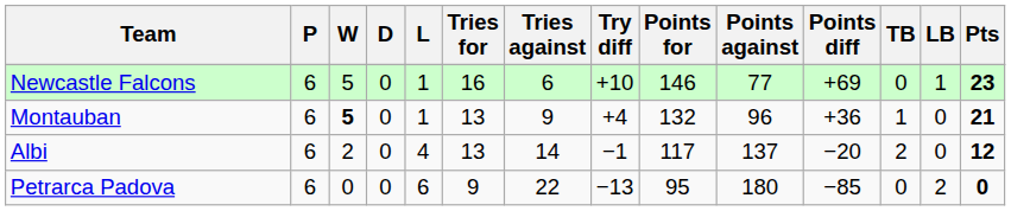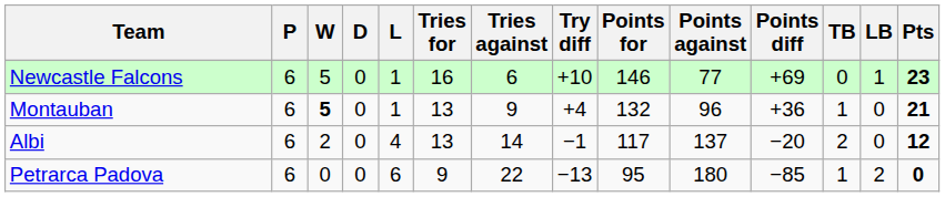 <table class="wikitable" style="text-align: center;">
 <tr>
 <th width="200">Team</th>
 <th width="20">P</th>
 <th width="20">W</th>
 <th width="20">D</th>
 <th width="20">L</th>
 <th width="20">Tries for</th>
 <th width="20">Tries against</th>
 <th width="20">Try diff</th>
 <th width="20">Points for</th>
 <th width="20">Points against</th>
 <th width="25">Points diff</th>
 <th width="20">TB</th>
 <th width="20">LB</th>
 <th width="20">Pts</th>
 </tr>
 <tr>
 </tr>
 <tr bgcolor=#ccffcc>
 <td align=left> <a href='#'>Newcastle Falcons</a></td>
 <td>6</td>
 <td>5</td>
 <td>0</td>
 <td>1</td>
 <td>16</td>
 <td>6</td>
 <td>+10</td>
 <td>146</td>
 <td>77</td>
 <td>+69</td>
 <td>0</td>
 <td>1</td>
 <td><strong>23</strong></td>
 </tr>
 <tr>
 <td align=left> <a href='#'>Montauban</a></td>
 <td>6</td>
 <td><strong>5</strong></td>
 <td>0</td>
 <td>1</td>
 <td>13</td>
 <td>9</td>
 <td>+4</td>
 <td>132</td>
 <td>96</td>
 <td>+36</td>
 <td>1</td>
 <td>0</td>
 <td><strong>21</strong></td>
 </tr>
 <tr>
 <td align=left> <a href='#'>Albi</a></td>
 <td>6</td>
 <td>2</td>
 <td>0</td>
 <td>4</td>
 <td>13</td>
 <td>14</td>
 <td>−1</td>
 <td>117</td>
 <td>137</td>
 <td>−20</td>
 <td>2</td>
 <td>0</td>
 <td><strong>12</strong></td>
 </tr>
 <tr>
 <td align=left> <a href='#'>Petrarca Padova</a></td>
 <td>6</td>
 <td>0</td>
 <td>0</td>
 <td>6</td>
 <td>9</td>
 <td>22</td>
 <td>−13</td>
 <td>95</td>
 <td>180</td>
 <td>−85</td>
-<td>0</td>
+<td>1</td>
 <td>2</td>
 <td><strong>0</strong></td>
 </tr>
 </table>
